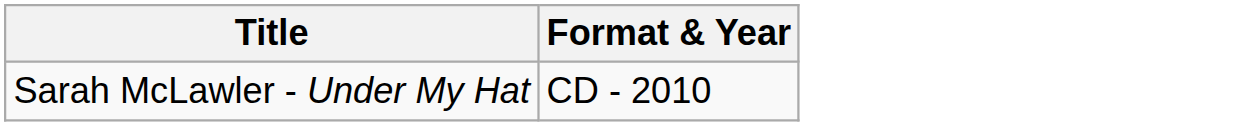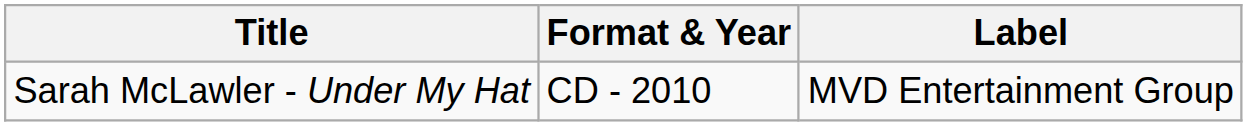 <table class="wikitable">
 <tr>
 <th>Title</th>
 <th>Format & Year</th>
+<th>Label</th>
 </tr>
 <tr>
 <td>Sarah McLawler - <em>Under My Hat</em></td>
 <td>CD - 2010</td>
+<td>MVD Entertainment Group</td>
 </tr>
 </table>
